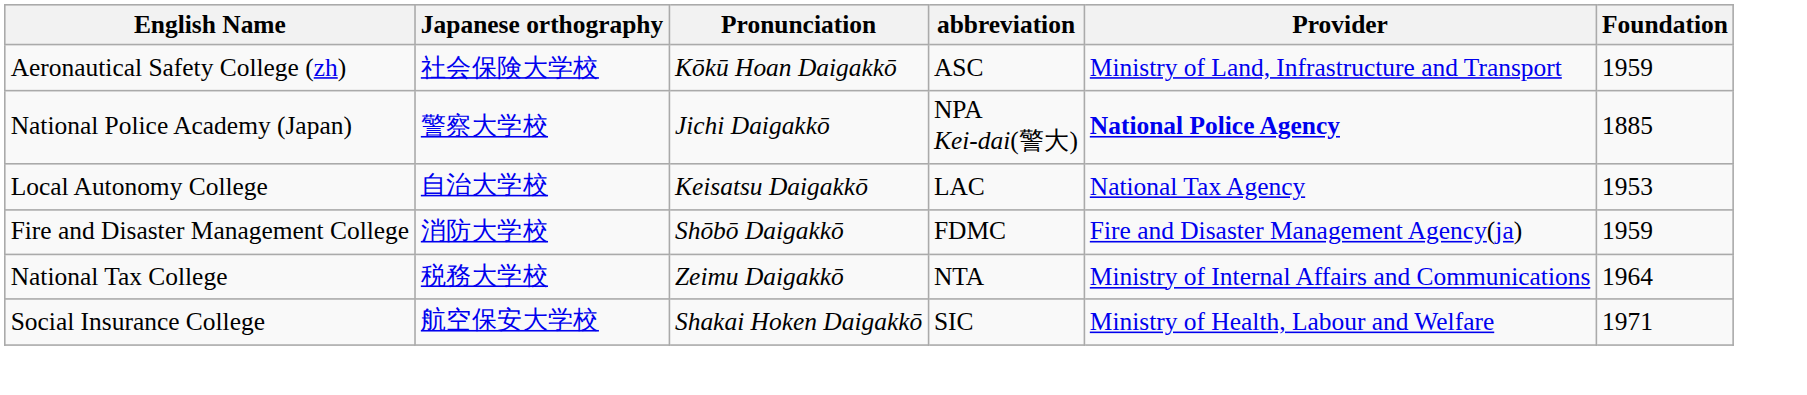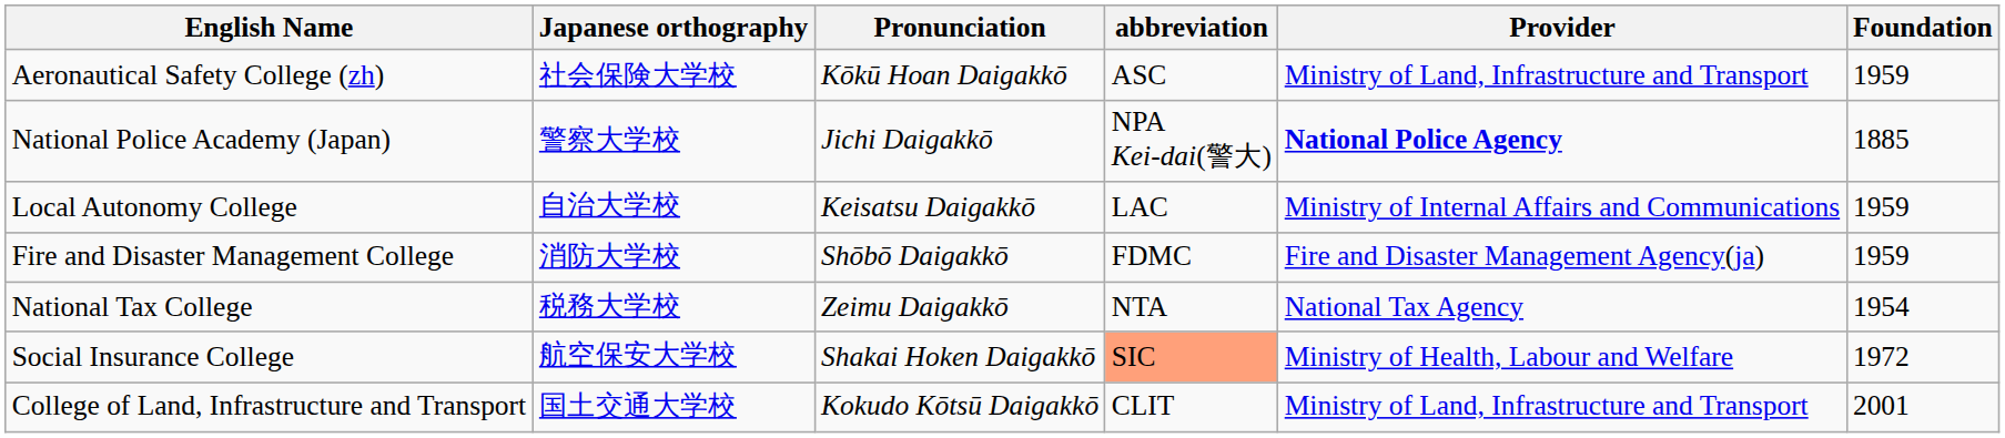 <table class="wikitable">
 <tr>
 <th>English Name</th>
 <th>Japanese orthography</th>
 <th>Pronunciation</th>
 <th>abbreviation</th>
 <th>Provider</th>
 <th>Foundation</th>
 </tr>
 <tr>
 <td>Aeronautical Safety College (<a href='#'>zh</a>)</td>
 <td><a href='#'>社会保険大学校</a></td>
 <td><em>Kōkū Hoan Daigakkō</em></td>
 <td>ASC</td>
 <td><a href='#'>Ministry of Land, Infrastructure and Transport</a></td>
 <td>1959</td>
 </tr>
 <tr>
 <td>National Police Academy (Japan)</td>
 <td><a href='#'>警察大学校</a></td>
 <td><em>Jichi Daigakkō</em></td>
 <td>NPA<br><em>Kei-dai</em>(警大)</td>
 <td><strong><a href='#'>National Police Agency</a></strong></td>
 <td>1885</td>
 </tr>
 <tr>
 <td>Local Autonomy College</td>
 <td><a href='#'>自治大学校</a></td>
 <td><em>Keisatsu Daigakkō</em></td>
 <td>LAC</td>
-<td><a href='#'>National Tax Agency</a></td>
-<td>1953</td>
+<td><a href='#'>Ministry of Internal Affairs and Communications</a></td>
+<td>1959</td>
 </tr>
 <tr>
 <td>Fire and Disaster Management College</td>
 <td><a href='#'>消防大学校</a></td>
 <td><em>Shōbō Daigakkō</em></td>
 <td>FDMC</td>
 <td><a href='#'>Fire and Disaster Management Agency</a>(<a href='#'>ja</a>)</td>
 <td>1959</td>
 </tr>
 <tr>
 <td>National Tax College</td>
 <td><a href='#'>税務大学校</a></td>
 <td><em>Zeimu Daigakkō</em></td>
 <td>NTA</td>
-<td><a href='#'>Ministry of Internal Affairs and Communications</a></td>
-<td>1964</td>
+<td><a href='#'>National Tax Agency</a></td>
+<td>1954</td>
 </tr>
 <tr>
 <td>Social Insurance College</td>
 <td><a href='#'>航空保安大学校</a></td>
 <td><em>Shakai Hoken Daigakkō</em></td>
-<td>SIC</td>
+<td style="background: lightsalmon;">SIC</td>
 <td><a href='#'>Ministry of Health, Labour and Welfare</a></td>
-<td>1971</td>
+<td>1972</td>
+</tr>
+<tr>
+<td>College of Land, Infrastructure and Transport</td>
+<td><a href='#'>国土交通大学校</a></td>
+<td><em>Kokudo Kōtsū Daigakkō</em></td>
+<td>CLIT</td>
+<td><a href='#'>Ministry of Land, Infrastructure and Transport</a></td>
+<td>2001</td>
 </tr>
 </table>
